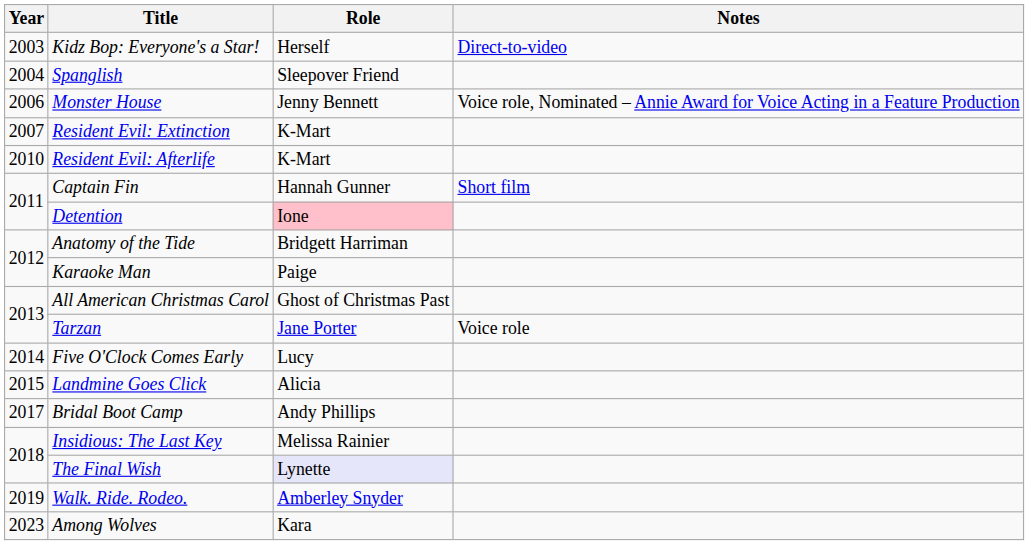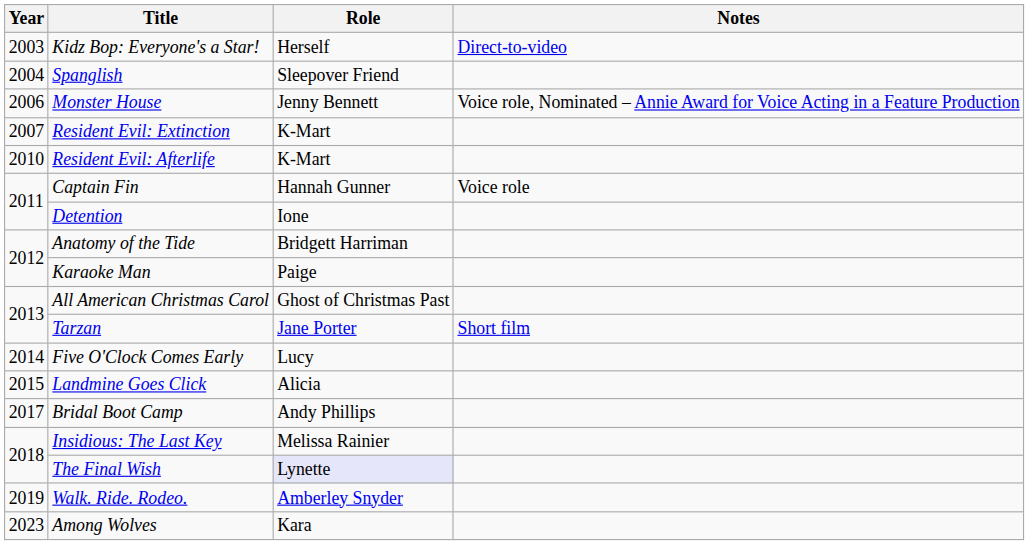 <table class="wikitable sortable">
 <tr>
 <th>Year</th>
 <th>Title</th>
 <th>Role</th>
 <th class="unsortable">Notes</th>
 </tr>
 <tr>
 <td>2003</td>
 <td><em>Kidz Bop: Everyone's a Star!</em></td>
 <td>Herself</td>
 <td><a href='#'>Direct-to-video</a></td>
 </tr>
 <tr>
 <td>2004</td>
 <td><em><a href='#'>Spanglish</a></em></td>
 <td>Sleepover Friend</td>
 <td></td>
 </tr>
 <tr>
 <td>2006</td>
 <td><em><a href='#'>Monster House</a></em></td>
 <td>Jenny Bennett</td>
 <td>Voice role, Nominated – <a href='#'>Annie Award for Voice Acting in a Feature Production</a></td>
 </tr>
 <tr>
 <td>2007</td>
 <td><em><a href='#'>Resident Evil: Extinction</a></em></td>
 <td>K-Mart</td>
 <td></td>
 </tr>
 <tr>
 <td>2010</td>
 <td><em><a href='#'>Resident Evil: Afterlife</a></em></td>
 <td>K-Mart</td>
 <td></td>
 </tr>
 <tr>
 <td rowspan="2">2011</td>
 <td><em>Captain Fin</em></td>
 <td>Hannah Gunner</td>
-<td><a href='#'>Short film</a></td>
+<td>Voice role</td>
 </tr>
 <tr>
 <td><em><a href='#'>Detention</a></em></td>
-<td style="background: pink;">Ione</td>
+<td>Ione</td>
 <td></td>
 </tr>
 <tr>
 <td rowspan="2">2012</td>
 <td><em>Anatomy of the Tide</em></td>
 <td>Bridgett Harriman</td>
 <td></td>
 </tr>
 <tr>
 <td><em>Karaoke Man</em></td>
 <td>Paige</td>
 <td></td>
 </tr>
 <tr>
 <td rowspan="2">2013</td>
 <td><em>All American Christmas Carol</em></td>
 <td>Ghost of Christmas Past</td>
 <td></td>
 </tr>
 <tr>
 <td><em><a href='#'>Tarzan</a></em></td>
 <td><a href='#'>Jane Porter</a></td>
-<td>Voice role</td>
+<td><a href='#'>Short film</a></td>
 </tr>
 <tr>
 <td>2014</td>
 <td><em>Five O'Clock Comes Early</em></td>
 <td>Lucy</td>
 <td></td>
 </tr>
 <tr>
 <td>2015</td>
 <td><em><a href='#'>Landmine Goes Click</a></em></td>
 <td>Alicia</td>
 <td></td>
 </tr>
 <tr>
 <td>2017</td>
 <td><em>Bridal Boot Camp</em></td>
 <td>Andy Phillips</td>
 <td></td>
 </tr>
 <tr>
 <td rowspan="2">2018</td>
 <td><em><a href='#'>Insidious: The Last Key</a></em></td>
 <td>Melissa Rainier</td>
 <td></td>
 </tr>
 <tr>
 <td><em><a href='#'>The Final Wish</a></em></td>
 <td style="background: lavender;">Lynette</td>
 <td></td>
 </tr>
 <tr>
 <td>2019</td>
 <td><em><a href='#'>Walk. Ride. Rodeo.</a></em></td>
 <td><a href='#'>Amberley Snyder</a></td>
 <td></td>
 </tr>
 <tr>
 <td>2023</td>
 <td><em>Among Wolves</em></td>
 <td>Kara</td>
 <td></td>
 </tr>
 </table>
